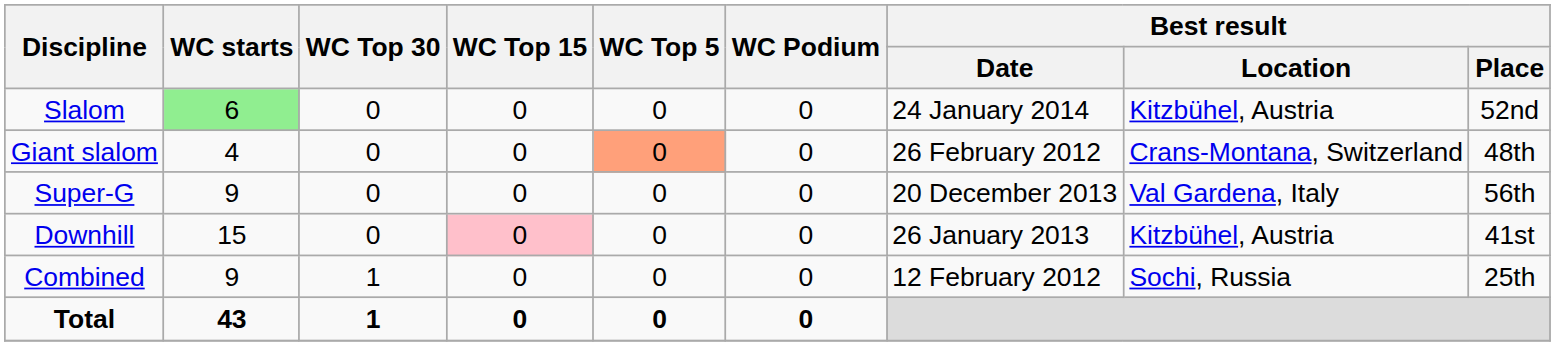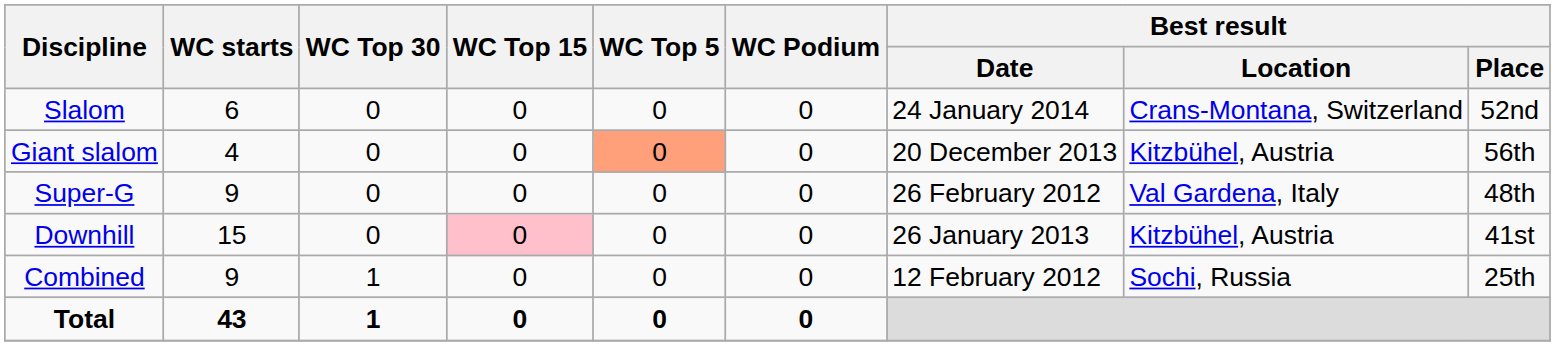 <table class="wikitable" style="text-align:center; font-size:95%;">
 <tr>
 <th rowspan=2>Discipline</th>
 <th rowspan=2>WC starts</th>
 <th rowspan=2>WC Top 30</th>
 <th rowspan=2>WC Top 15</th>
 <th rowspan=2>WC Top 5</th>
 <th rowspan=2>WC Podium</th>
 <th colspan=3>Best result</th>
 </tr>
 <tr>
 <th>Date</th>
 <th>Location</th>
 <th>Place</th>
 </tr>
 <tr>
 <td align=center><a href='#'>Slalom</a></td>
-<td align=center style="background: lightgreen;">6</td>
+<td align=center>6</td>
 <td align=center>0</td>
 <td align=center>0</td>
 <td align=center>0</td>
 <td align=center>0</td>
 <td align=left>24 January 2014</td>
-<td align=left> <a href='#'>Kitzbühel</a>, Austria</td>
+<td align=left> <a href='#'>Crans-Montana</a>, Switzerland</td>
 <td>52nd</td>
 </tr>
 <tr>
 <td align=center><a href='#'>Giant slalom</a></td>
 <td align=center>4</td>
 <td align=center>0</td>
 <td align=center>0</td>
 <td align=center style="background: lightsalmon;">0</td>
 <td align=center>0</td>
-<td align=left>26 February 2012</td>
-<td align=left> <a href='#'>Crans-Montana</a>, Switzerland</td>
-<td>48th</td>
+<td align=left>20 December 2013</td>
+<td align=left> <a href='#'>Kitzbühel</a>, Austria</td>
+<td>56th</td>
 </tr>
 <tr>
 <td align=center><a href='#'>Super-G</a></td>
 <td align=center>9</td>
 <td align=center>0</td>
 <td align=center>0</td>
 <td align=center>0</td>
 <td align=center>0</td>
-<td align=left>20 December 2013</td>
+<td align=left>26 February 2012</td>
 <td align=left> <a href='#'>Val Gardena</a>, Italy</td>
-<td>56th</td>
+<td>48th</td>
 </tr>
 <tr>
 <td align=center><a href='#'>Downhill</a></td>
 <td align=center>15</td>
 <td align=center>0</td>
 <td align=center style="background: pink;">0</td>
 <td align=center>0</td>
 <td align=center>0</td>
 <td align=left>26 January 2013</td>
 <td align=left> <a href='#'>Kitzbühel</a>, Austria</td>
 <td>41st</td>
 </tr>
 <tr>
 <td align=center><a href='#'>Combined</a></td>
 <td align=center>9</td>
 <td align=center>1</td>
 <td align=center>0</td>
 <td align=center>0</td>
 <td align=center>0</td>
 <td align=left>12 February 2012</td>
 <td align=left> <a href='#'>Sochi</a>, Russia</td>
 <td>25th</td>
 </tr>
 <tr>
 <td align=center><strong>Total</strong></td>
 <td align=center><strong>43</strong></td>
 <td align=center><strong>1</strong></td>
 <td align=center><strong>0</strong></td>
 <td align=center><strong>0</strong></td>
 <td align=center><strong>0</strong></td>
 <td colspan=3 bgcolor=#DCDCDC></td>
 </tr>
 <tr>
 </tr>
 </table>
